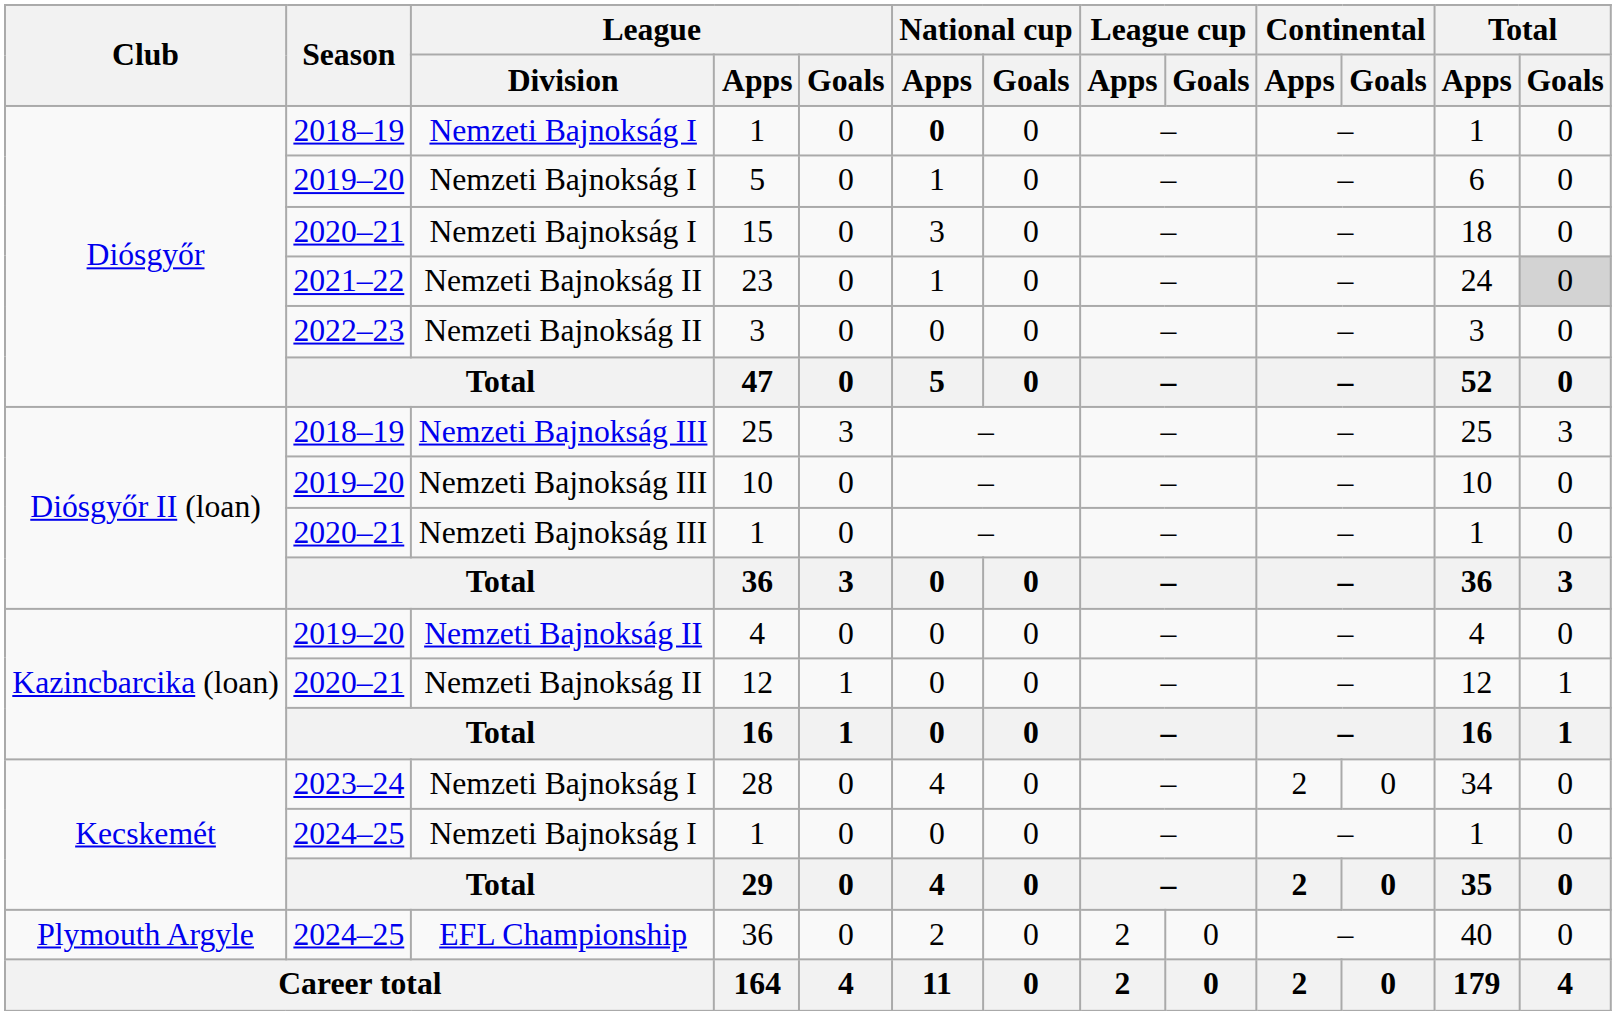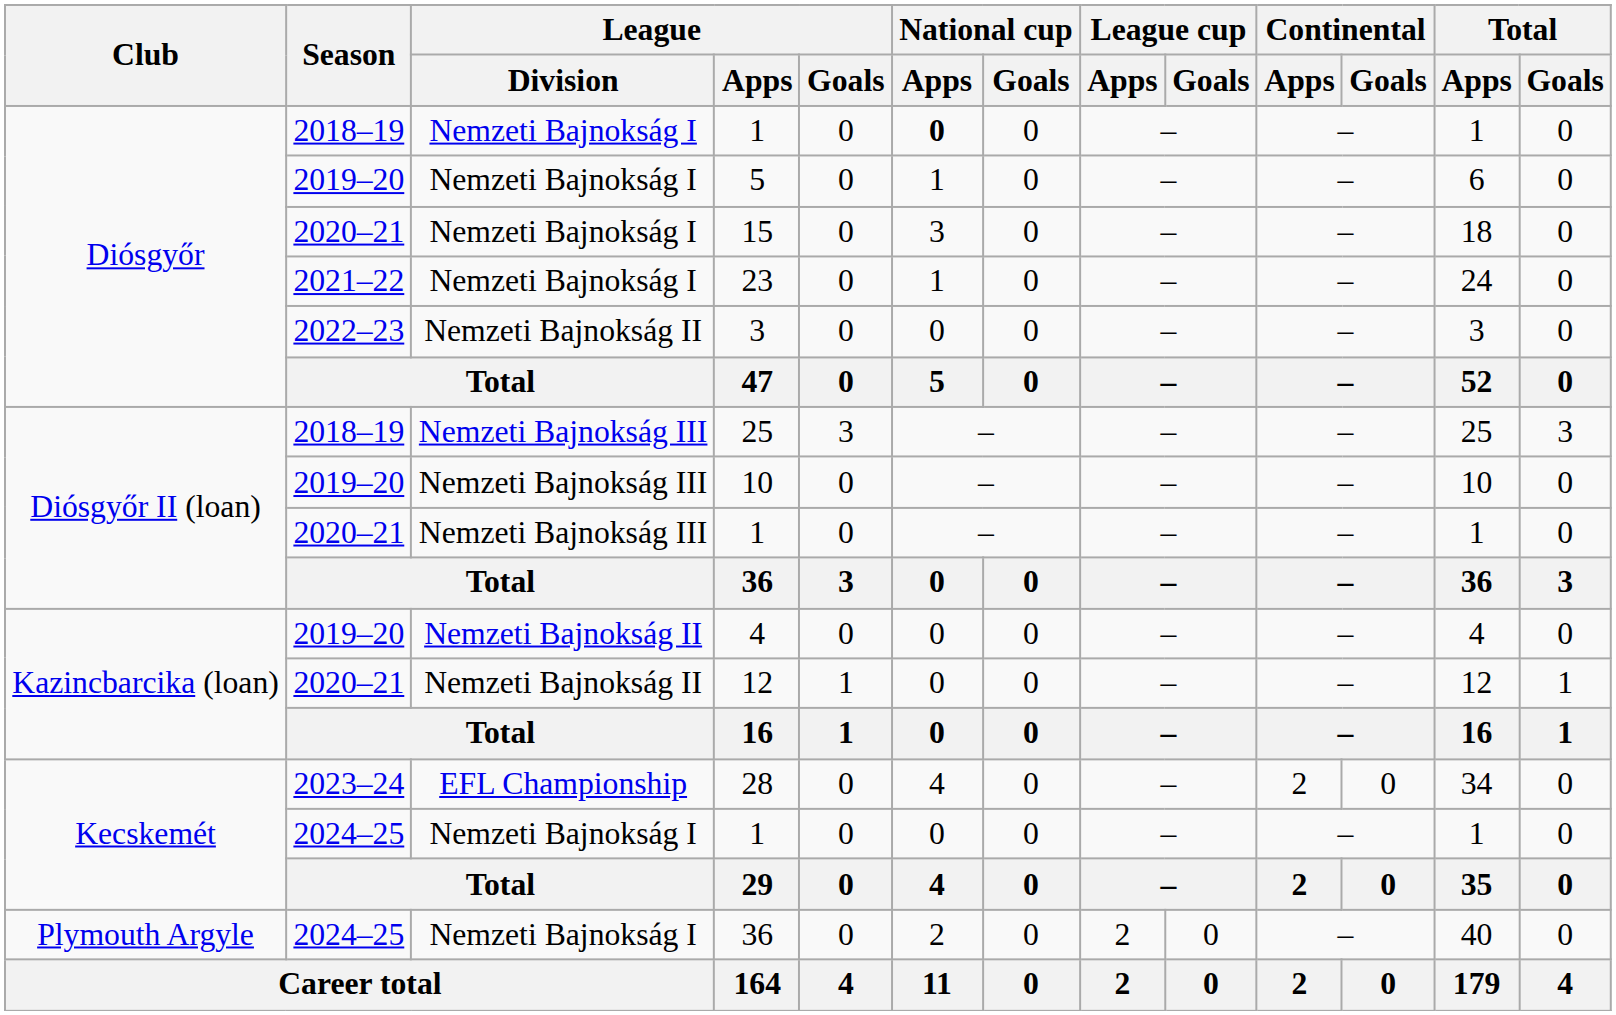 <table class="wikitable" style="text-align:center">
 <tr>
 <th rowspan="2">Club</th>
 <th rowspan="2">Season</th>
 <th colspan="3">League</th>
 <th colspan="2">National cup</th>
 <th colspan="2">League cup</th>
 <th colspan="2">Continental</th>
 <th colspan="2">Total</th>
 </tr>
 <tr>
 <th>Division</th>
 <th>Apps</th>
 <th>Goals</th>
 <th>Apps</th>
 <th>Goals</th>
 <th>Apps</th>
 <th>Goals</th>
 <th>Apps</th>
 <th>Goals</th>
 <th>Apps</th>
 <th>Goals</th>
 </tr>
 <tr>
 <td rowspan="6"><a href='#'>Diósgyőr</a></td>
 <td><a href='#'>2018–19</a></td>
 <td><a href='#'>Nemzeti Bajnokság I</a></td>
 <td>1</td>
 <td>0</td>
 <td><strong>0</strong></td>
 <td>0</td>
 <td colspan="2">–</td>
 <td colspan="2">–</td>
 <td>1</td>
 <td>0</td>
 </tr>
 <tr>
 <td><a href='#'>2019–20</a></td>
 <td>Nemzeti Bajnokság I</td>
 <td>5</td>
 <td>0</td>
 <td>1</td>
 <td>0</td>
 <td colspan="2">–</td>
 <td colspan="2">–</td>
 <td>6</td>
 <td>0</td>
 </tr>
 <tr>
 <td><a href='#'>2020–21</a></td>
 <td>Nemzeti Bajnokság I</td>
 <td>15</td>
 <td>0</td>
 <td>3</td>
 <td>0</td>
 <td colspan="2">–</td>
 <td colspan="2">–</td>
 <td>18</td>
 <td>0</td>
 </tr>
 <tr>
 <td><a href='#'>2021–22</a></td>
-<td>Nemzeti Bajnokság II</td>
+<td>Nemzeti Bajnokság I</td>
 <td>23</td>
 <td>0</td>
 <td>1</td>
 <td>0</td>
 <td colspan="2">–</td>
 <td colspan="2">–</td>
 <td>24</td>
-<td style="background: lightgrey;">0</td>
+<td>0</td>
 </tr>
 <tr>
 <td><a href='#'>2022–23</a></td>
 <td>Nemzeti Bajnokság II</td>
 <td>3</td>
 <td>0</td>
 <td>0</td>
 <td>0</td>
 <td colspan="2">–</td>
 <td colspan="2">–</td>
 <td>3</td>
 <td>0</td>
 </tr>
 <tr>
 <th colspan="2">Total</th>
 <th>47</th>
 <th>0</th>
 <th>5</th>
 <th>0</th>
 <th colspan="2">–</th>
 <th colspan="2">–</th>
 <th>52</th>
 <th>0</th>
 </tr>
 <tr>
 <td rowspan="4"><a href='#'>Diósgyőr II</a> (loan)</td>
 <td><a href='#'>2018–19</a></td>
 <td><a href='#'>Nemzeti Bajnokság III</a></td>
 <td>25</td>
 <td>3</td>
 <td colspan="2">–</td>
 <td colspan="2">–</td>
 <td colspan="2">–</td>
 <td>25</td>
 <td>3</td>
 </tr>
 <tr>
 <td><a href='#'>2019–20</a></td>
 <td>Nemzeti Bajnokság III</td>
 <td>10</td>
 <td>0</td>
 <td colspan="2">–</td>
 <td colspan="2">–</td>
 <td colspan="2">–</td>
 <td>10</td>
 <td>0</td>
 </tr>
 <tr>
 <td><a href='#'>2020–21</a></td>
 <td>Nemzeti Bajnokság III</td>
 <td>1</td>
 <td>0</td>
 <td colspan="2">–</td>
 <td colspan="2">–</td>
 <td colspan="2">–</td>
 <td>1</td>
 <td>0</td>
 </tr>
 <tr>
 <th colspan="2">Total</th>
 <th>36</th>
 <th>3</th>
 <th>0</th>
 <th>0</th>
 <th colspan="2">–</th>
 <th colspan="2">–</th>
 <th>36</th>
 <th>3</th>
 </tr>
 <tr>
 <td rowspan="3"><a href='#'>Kazincbarcika</a> (loan)</td>
 <td><a href='#'>2019–20</a></td>
 <td><a href='#'>Nemzeti Bajnokság II</a></td>
 <td>4</td>
 <td>0</td>
 <td>0</td>
 <td>0</td>
 <td colspan="2">–</td>
 <td colspan="2">–</td>
 <td>4</td>
 <td>0</td>
 </tr>
 <tr>
 <td><a href='#'>2020–21</a></td>
 <td>Nemzeti Bajnokság II</td>
 <td>12</td>
 <td>1</td>
 <td>0</td>
 <td>0</td>
 <td colspan="2">–</td>
 <td colspan="2">–</td>
 <td>12</td>
 <td>1</td>
 </tr>
 <tr>
 <th colspan="2">Total</th>
 <th>16</th>
 <th>1</th>
 <th>0</th>
 <th>0</th>
 <th colspan="2">–</th>
 <th colspan="2">–</th>
 <th>16</th>
 <th>1</th>
 </tr>
 <tr>
 <td rowspan="3"><a href='#'>Kecskemét</a></td>
 <td><a href='#'>2023–24</a></td>
-<td>Nemzeti Bajnokság I</td>
+<td><a href='#'>EFL Championship</a></td>
 <td>28</td>
 <td>0</td>
 <td>4</td>
 <td>0</td>
 <td colspan="2">–</td>
 <td>2</td>
 <td>0</td>
 <td>34</td>
 <td>0</td>
 </tr>
 <tr>
 <td><a href='#'>2024–25</a></td>
 <td>Nemzeti Bajnokság I</td>
 <td>1</td>
 <td>0</td>
 <td>0</td>
 <td>0</td>
 <td colspan="2">–</td>
 <td colspan="2">–</td>
 <td>1</td>
 <td>0</td>
 </tr>
 <tr>
 <th colspan="2">Total</th>
 <th>29</th>
 <th>0</th>
 <th>4</th>
 <th>0</th>
 <th colspan="2">–</th>
 <th>2</th>
 <th>0</th>
 <th>35</th>
 <th>0</th>
 </tr>
 <tr>
 <td><a href='#'>Plymouth Argyle</a></td>
 <td><a href='#'>2024–25</a></td>
-<td><a href='#'>EFL Championship</a></td>
+<td>Nemzeti Bajnokság I</td>
 <td>36</td>
 <td>0</td>
 <td>2</td>
 <td>0</td>
 <td>2</td>
 <td>0</td>
 <td colspan="2">–</td>
 <td>40</td>
 <td>0</td>
 </tr>
 <tr>
 <th colspan="3">Career total</th>
 <th>164</th>
 <th>4</th>
 <th>11</th>
 <th>0</th>
 <th>2</th>
 <th>0</th>
 <th>2</th>
 <th>0</th>
 <th>179</th>
 <th>4</th>
 </tr>
 </table>
